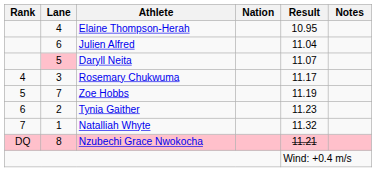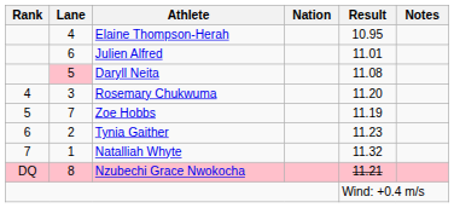 <table class="wikitable sortable" style="text-align:center;width: 65%;">
 <tr>
 <th>Rank</th>
 <th>Lane</th>
 <th>Athlete</th>
 <th>Nation</th>
 <th>Result</th>
 <th>Notes</th>
 </tr>
 <tr>
 <td></td>
 <td>4</td>
 <td align=left><a href='#'>Elaine Thompson-Herah</a></td>
 <td align=left></td>
 <td>10.95</td>
 <td></td>
 </tr>
 <tr>
 <td></td>
 <td>6</td>
 <td align=left><a href='#'>Julien Alfred</a></td>
 <td align=left></td>
-<td>11.04</td>
+<td>11.01</td>
 <td></td>
 </tr>
 <tr>
 <td></td>
 <td style="background: pink;">5</td>
 <td align=left><a href='#'>Daryll Neita</a></td>
 <td align=left></td>
-<td>11.07</td>
+<td>11.08</td>
 <td></td>
 </tr>
 <tr>
 <td>4</td>
 <td>3</td>
 <td align=left><a href='#'>Rosemary Chukwuma</a></td>
 <td align=left></td>
-<td>11.17</td>
+<td>11.20</td>
 <td></td>
 </tr>
 <tr>
 <td>5</td>
 <td>7</td>
 <td align=left><a href='#'>Zoe Hobbs</a></td>
 <td align=left></td>
 <td>11.19</td>
 <td></td>
 </tr>
 <tr>
 <td>6</td>
 <td>2</td>
 <td align=left><a href='#'>Tynia Gaither</a></td>
 <td align=left></td>
 <td>11.23</td>
 <td></td>
 </tr>
 <tr>
 <td>7</td>
 <td>1</td>
 <td align=left><a href='#'>Natalliah Whyte</a></td>
 <td align=left></td>
 <td>11.32</td>
 <td></td>
 </tr>
 <tr bgcolor=pink>
 <td>DQ</td>
 <td>8</td>
 <td align=left><a href='#'>Nzubechi Grace Nwokocha</a></td>
 <td align=left></td>
 <td><s>11.21</s></td>
 <td></td>
 </tr>
 <tr class="sortbottom">
 <td colspan=4></td>
 <td colspan="2" style="text-align:left;">Wind: +0.4 m/s</td>
 </tr>
 </table>
